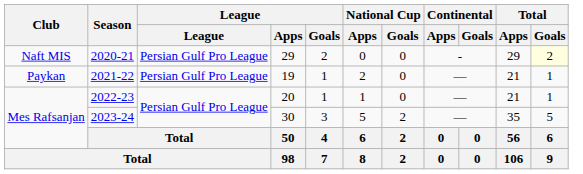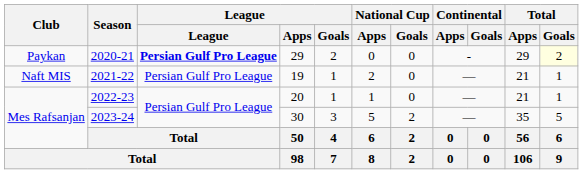 <table class="wikitable" style="text-align: center;">
 <tr>
 <th rowspan=2>Club</th>
 <th rowspan=2>Season</th>
 <th colspan=3>League</th>
 <th colspan=2>National Cup</th>
 <th colspan=2>Continental</th>
 <th colspan=2>Total</th>
 </tr>
 <tr>
 <th>League</th>
 <th>Apps</th>
 <th>Goals</th>
 <th>Apps</th>
 <th>Goals</th>
 <th>Apps</th>
 <th>Goals</th>
 <th>Apps</th>
 <th>Goals</th>
 </tr>
 <tr>
-<td><a href='#'>Naft MIS</a></td>
+<td><a href='#'>Paykan</a></td>
 <td><a href='#'>2020-21</a></td>
-<td><a href='#'>Persian Gulf Pro League</a></td>
+<td><strong><a href='#'>Persian Gulf Pro League</a></strong></td>
 <td>29</td>
 <td>2</td>
 <td>0</td>
 <td>0</td>
 <td colspan=2>-</td>
 <td>29</td>
 <td style="background: lightyellow;">2</td>
 </tr>
 <tr>
-<td><a href='#'>Paykan</a></td>
+<td><a href='#'>Naft MIS</a></td>
 <td><a href='#'>2021-22</a></td>
 <td><a href='#'>Persian Gulf Pro League</a></td>
 <td>19</td>
 <td>1</td>
 <td>2</td>
 <td>0</td>
 <td colspan=2>—</td>
 <td>21</td>
 <td>1</td>
 </tr>
 <tr>
 <td rowspan="3"><a href='#'>Mes Rafsanjan</a></td>
 <td><a href='#'>2022-23</a></td>
 <td rowspan="2"><a href='#'>Persian Gulf Pro League</a></td>
 <td>20</td>
 <td>1</td>
 <td>1</td>
 <td>0</td>
 <td colspan=2>—</td>
 <td>21</td>
 <td>1</td>
 </tr>
 <tr>
 <td><a href='#'>2023-24</a></td>
 <td>30</td>
 <td>3</td>
 <td>5</td>
 <td>2</td>
 <td colspan=2>—</td>
 <td>35</td>
 <td>5</td>
 </tr>
 <tr>
 <th colspan=2>Total</th>
 <th>50</th>
 <th>4</th>
 <th>6</th>
 <th>2</th>
 <th>0</th>
 <th>0</th>
 <th>56</th>
 <th>6</th>
 </tr>
 <tr>
 <th colspan=3>Total</th>
 <th>98</th>
 <th>7</th>
 <th>8</th>
 <th>2</th>
 <th>0</th>
 <th>0</th>
 <th>106</th>
 <th>9</th>
 </tr>
 </table>
